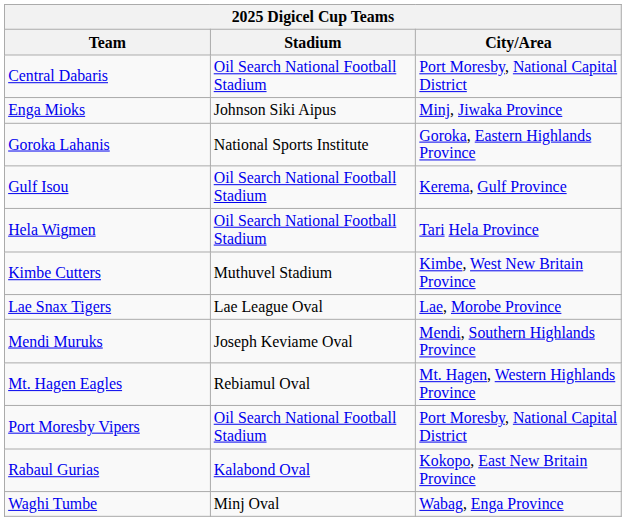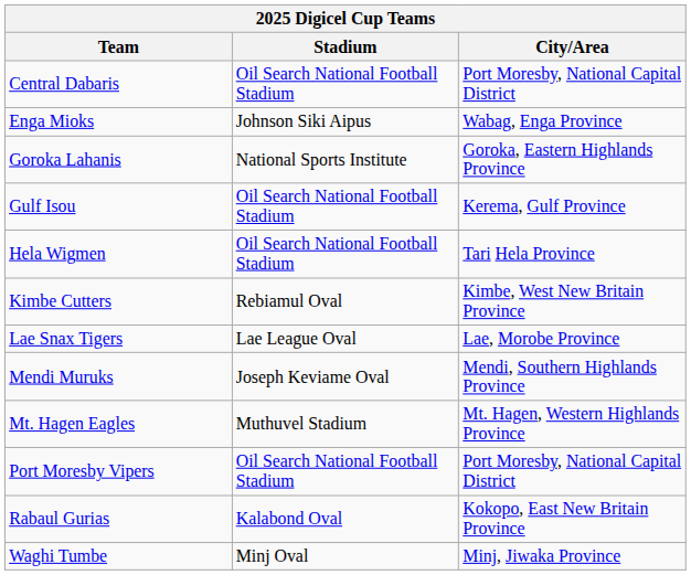 <table class="wikitable" style="width: 100%">
 <tr>
 <th colspan="5">2025 Digicel Cup Teams</th>
 </tr>
 <tr>
 <th width=33%>Team</th>
 <th width=33%>Stadium</th>
 <th width=33%>City/Area</th>
 </tr>
 <tr>
 <td style="text-align:left"> <a href='#'>Central Dabaris</a></td>
 <td><a href='#'>Oil Search National Football Stadium</a></td>
 <td><a href='#'>Port Moresby</a>, <a href='#'>National Capital District</a></td>
 </tr>
 <tr>
 <td style="text-align:left">  <a href='#'>Enga Mioks</a></td>
 <td>Johnson Siki Aipus </td>
-<td><a href='#'>Minj</a>, <a href='#'>Jiwaka Province</a></td>
+<td><a href='#'>Wabag</a>, <a href='#'>Enga Province</a></td>
 </tr>
 <tr>
 <td style="text-align:left"> <a href='#'>Goroka Lahanis</a></td>
 <td>National Sports Institute </td>
 <td><a href='#'>Goroka</a>, <a href='#'>Eastern Highlands Province</a></td>
 </tr>
 <tr>
 <td style="text-align:left"> <a href='#'>Gulf Isou</a></td>
 <td><a href='#'>Oil Search National Football Stadium</a></td>
 <td><a href='#'>Kerema</a>, <a href='#'>Gulf Province</a></td>
 </tr>
 <tr>
 <td style="text-align:left"> <a href='#'>Hela Wigmen</a></td>
 <td><a href='#'>Oil Search National Football Stadium</a></td>
 <td><a href='#'>Tari</a> <a href='#'>Hela Province</a></td>
 </tr>
 <tr>
 <td style="text-align:left"> <a href='#'>Kimbe Cutters</a></td>
-<td>Muthuvel Stadium </td>
+<td>Rebiamul Oval</td>
 <td><a href='#'>Kimbe</a>, <a href='#'>West New Britain Province</a></td>
 </tr>
 <tr>
 <td style="text-align:left"> <a href='#'>Lae Snax Tigers</a></td>
 <td>Lae League Oval</td>
 <td><a href='#'>Lae</a>, <a href='#'>Morobe Province</a></td>
 </tr>
 <tr>
 <td style="text-align:left"> <a href='#'>Mendi Muruks</a></td>
 <td>Joseph Keviame Oval</td>
 <td><a href='#'>Mendi</a>, <a href='#'>Southern Highlands Province</a></td>
 </tr>
 <tr>
 <td style="text-align:left"> <a href='#'>Mt. Hagen Eagles</a></td>
-<td>Rebiamul Oval</td>
+<td>Muthuvel Stadium </td>
 <td><a href='#'>Mt. Hagen</a>, <a href='#'>Western Highlands Province</a></td>
 </tr>
 <tr>
 <td style="text-align:left"> <a href='#'>Port Moresby Vipers</a></td>
 <td><a href='#'>Oil Search National Football Stadium</a></td>
 <td><a href='#'>Port Moresby</a>, <a href='#'>National Capital District</a></td>
 </tr>
 <tr>
 <td style="text-align:left"> <a href='#'>Rabaul Gurias</a></td>
 <td><a href='#'>Kalabond Oval</a></td>
 <td><a href='#'>Kokopo</a>, <a href='#'>East New Britain Province</a></td>
 </tr>
 <tr>
 <td style="text-align:left"> <a href='#'>Waghi Tumbe</a></td>
 <td>Minj Oval</td>
-<td><a href='#'>Wabag</a>, <a href='#'>Enga Province</a></td>
+<td><a href='#'>Minj</a>, <a href='#'>Jiwaka Province</a></td>
 </tr>
 </table>
